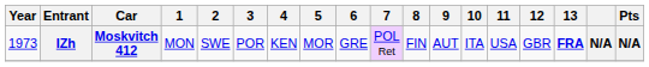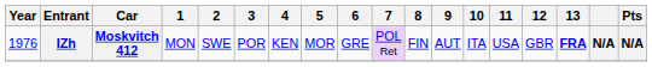 <table class="wikitable" style="text-align:center; font-size:90%;">
 <tr>
 <th>Year</th>
 <th>Entrant</th>
 <th>Car</th>
 <th>1</th>
 <th>2</th>
 <th>3</th>
 <th>4</th>
 <th>5</th>
 <th>6</th>
 <th>7</th>
 <th>8</th>
 <th>9</th>
 <th>10</th>
 <th>11</th>
 <th>12</th>
 <th>13</th>
 <th></th>
 <th>Pts</th>
 </tr>
 <tr>
-<td><a href='#'>1973</a></td>
+<td><a href='#'>1976</a></td>
 <th><a href='#'>IZh</a></th>
 <th><a href='#'>Moskvitch 412</a></th>
 <td><a href='#'>MON</a></td>
 <td><a href='#'>SWE</a></td>
 <td><a href='#'>POR</a></td>
 <td><a href='#'>KEN</a></td>
 <td><a href='#'>MOR</a></td>
 <td><a href='#'>GRE</a></td>
 <td style="background:#EFCFFF;"><a href='#'>POL</a><br><small>Ret</small></td>
 <td><a href='#'>FIN</a></td>
 <td><a href='#'>AUT</a></td>
 <td><a href='#'>ITA</a></td>
 <td><a href='#'>USA</a></td>
 <td><a href='#'>GBR</a></td>
 <td><strong><a href='#'>FRA</a></strong></td>
 <th>N/A</th>
 <th>N/A</th>
 </tr>
 <tr>
 </tr>
 </table>
